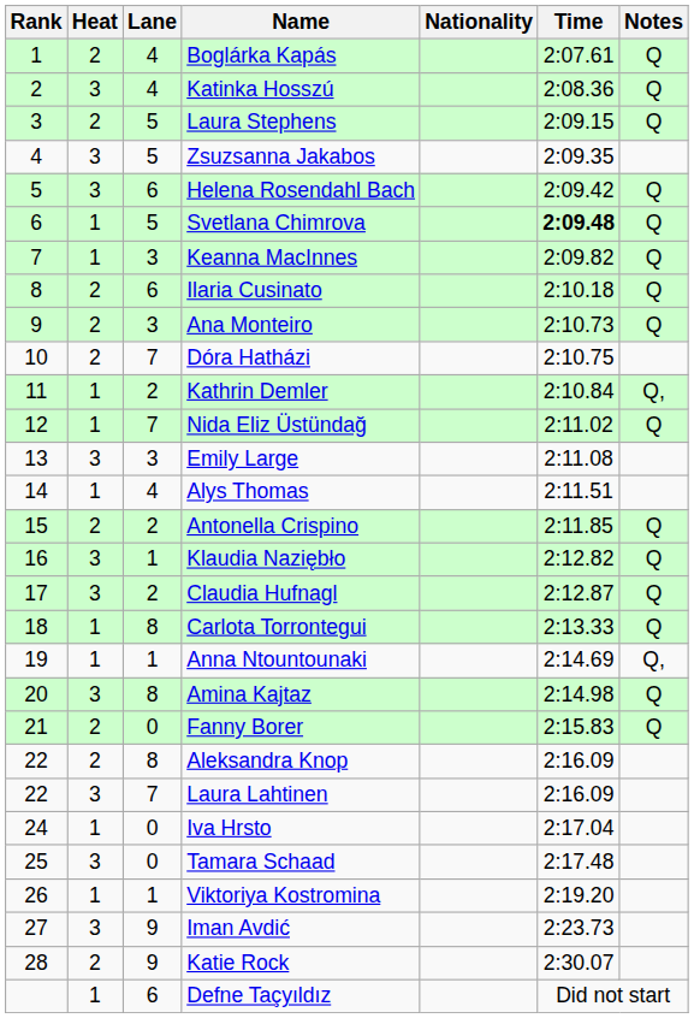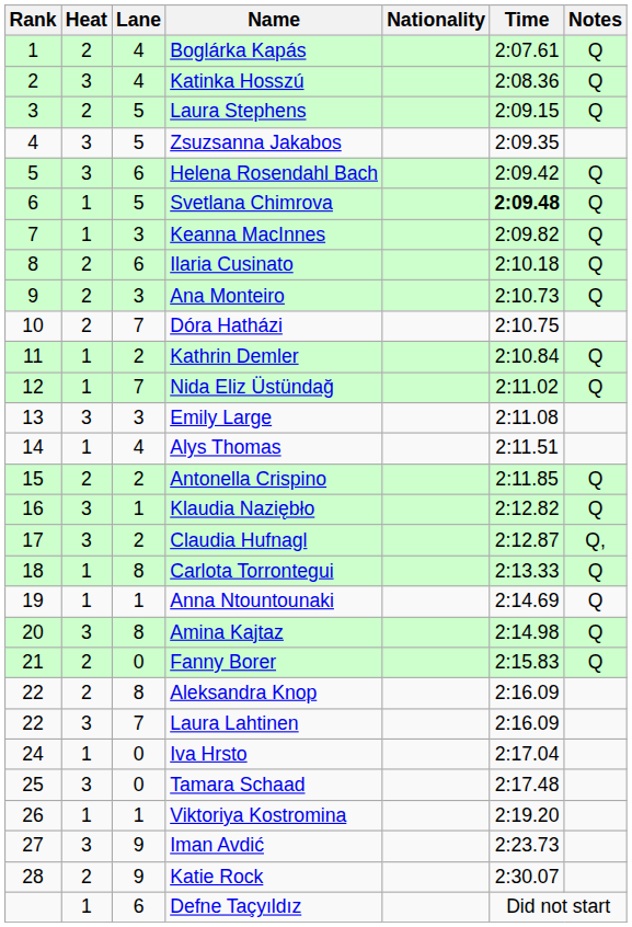 <table class="wikitable sortable" style="text-align:center">
 <tr>
 <th>Rank</th>
 <th>Heat</th>
 <th>Lane</th>
 <th>Name</th>
 <th>Nationality</th>
 <th>Time</th>
 <th>Notes</th>
 </tr>
 <tr bgcolor=ccffcc>
 <td>1</td>
 <td>2</td>
 <td>4</td>
 <td align=left><a href='#'>Boglárka Kapás</a></td>
 <td align=left></td>
 <td>2:07.61</td>
 <td>Q</td>
 </tr>
 <tr bgcolor=ccffcc>
 <td>2</td>
 <td>3</td>
 <td>4</td>
 <td align=left><a href='#'>Katinka Hosszú</a></td>
 <td align=left></td>
 <td>2:08.36</td>
 <td>Q</td>
 </tr>
 <tr bgcolor=ccffcc>
 <td>3</td>
 <td>2</td>
 <td>5</td>
 <td align=left><a href='#'>Laura Stephens</a></td>
 <td align=left></td>
 <td>2:09.15</td>
 <td>Q</td>
 </tr>
 <tr>
 <td>4</td>
 <td>3</td>
 <td>5</td>
 <td align=left><a href='#'>Zsuzsanna Jakabos</a></td>
 <td align=left></td>
 <td>2:09.35</td>
 <td></td>
 </tr>
 <tr bgcolor=ccffcc>
 <td>5</td>
 <td>3</td>
 <td>6</td>
 <td align=left><a href='#'>Helena Rosendahl Bach</a></td>
 <td align=left></td>
 <td>2:09.42</td>
 <td>Q</td>
 </tr>
 <tr bgcolor=ccffcc>
 <td>6</td>
 <td>1</td>
 <td>5</td>
 <td align=left><a href='#'>Svetlana Chimrova</a></td>
 <td align=left></td>
 <td><strong>2:09.48</strong></td>
 <td>Q</td>
 </tr>
 <tr bgcolor=ccffcc>
 <td>7</td>
 <td>1</td>
 <td>3</td>
 <td align=left><a href='#'>Keanna MacInnes</a></td>
 <td align=left></td>
 <td>2:09.82</td>
 <td>Q</td>
 </tr>
 <tr bgcolor=ccffcc>
 <td>8</td>
 <td>2</td>
 <td>6</td>
 <td align=left><a href='#'>Ilaria Cusinato</a></td>
 <td align=left></td>
 <td>2:10.18</td>
 <td>Q</td>
 </tr>
 <tr bgcolor=ccffcc>
 <td>9</td>
 <td>2</td>
 <td>3</td>
 <td align=left><a href='#'>Ana Monteiro</a></td>
 <td align=left></td>
 <td>2:10.73</td>
 <td>Q</td>
 </tr>
 <tr>
 <td>10</td>
 <td>2</td>
 <td>7</td>
 <td align=left><a href='#'>Dóra Hatházi</a></td>
 <td align=left></td>
 <td>2:10.75</td>
 <td></td>
 </tr>
 <tr bgcolor=ccffcc>
 <td>11</td>
 <td>1</td>
 <td>2</td>
 <td align=left><a href='#'>Kathrin Demler</a></td>
 <td align=left></td>
 <td>2:10.84</td>
-<td>Q, </td>
+<td>Q</td>
 </tr>
 <tr bgcolor=ccffcc>
 <td>12</td>
 <td>1</td>
 <td>7</td>
 <td align=left><a href='#'>Nida Eliz Üstündağ</a></td>
 <td align=left></td>
 <td>2:11.02</td>
 <td>Q</td>
 </tr>
 <tr>
 <td>13</td>
 <td>3</td>
 <td>3</td>
 <td align=left><a href='#'>Emily Large</a></td>
 <td align=left></td>
 <td>2:11.08</td>
 <td></td>
 </tr>
 <tr>
 <td>14</td>
 <td>1</td>
 <td>4</td>
 <td align=left><a href='#'>Alys Thomas</a></td>
 <td align=left></td>
 <td>2:11.51</td>
 <td></td>
 </tr>
 <tr bgcolor=ccffcc>
 <td>15</td>
 <td>2</td>
 <td>2</td>
 <td align=left><a href='#'>Antonella Crispino</a></td>
 <td align=left></td>
 <td>2:11.85</td>
 <td>Q</td>
 </tr>
 <tr bgcolor=ccffcc>
 <td>16</td>
 <td>3</td>
 <td>1</td>
 <td align=left><a href='#'>Klaudia Naziębło</a></td>
 <td align=left></td>
 <td>2:12.82</td>
 <td>Q</td>
 </tr>
 <tr bgcolor=ccffcc>
 <td>17</td>
 <td>3</td>
 <td>2</td>
 <td align=left><a href='#'>Claudia Hufnagl</a></td>
 <td align=left></td>
 <td>2:12.87</td>
-<td>Q</td>
+<td>Q, </td>
 </tr>
 <tr bgcolor=ccffcc>
 <td>18</td>
 <td>1</td>
 <td>8</td>
 <td align=left><a href='#'>Carlota Torrontegui</a></td>
 <td align=left></td>
 <td>2:13.33</td>
 <td>Q</td>
 </tr>
 <tr>
 <td>19</td>
 <td>1</td>
 <td>1</td>
 <td align=left><a href='#'>Anna Ntountounaki</a></td>
 <td align=left></td>
 <td>2:14.69</td>
-<td>Q, </td>
+<td>Q</td>
 </tr>
 <tr bgcolor=ccffcc>
 <td>20</td>
 <td>3</td>
 <td>8</td>
 <td align=left><a href='#'>Amina Kajtaz</a></td>
 <td align=left></td>
 <td>2:14.98</td>
 <td>Q</td>
 </tr>
 <tr bgcolor=ccffcc>
 <td>21</td>
 <td>2</td>
 <td>0</td>
 <td align=left><a href='#'>Fanny Borer</a></td>
 <td align=left></td>
 <td>2:15.83</td>
 <td>Q</td>
 </tr>
 <tr>
 <td>22</td>
 <td>2</td>
 <td>8</td>
 <td align=left><a href='#'>Aleksandra Knop</a></td>
 <td align=left></td>
 <td>2:16.09</td>
 <td></td>
 </tr>
 <tr>
 <td>22</td>
 <td>3</td>
 <td>7</td>
 <td align=left><a href='#'>Laura Lahtinen</a></td>
 <td align=left></td>
 <td>2:16.09</td>
 <td></td>
 </tr>
 <tr>
 <td>24</td>
 <td>1</td>
 <td>0</td>
 <td align=left><a href='#'>Iva Hrsto</a></td>
 <td align=left></td>
 <td>2:17.04</td>
 <td></td>
 </tr>
 <tr>
 <td>25</td>
 <td>3</td>
 <td>0</td>
 <td align=left><a href='#'>Tamara Schaad</a></td>
 <td align=left></td>
 <td>2:17.48</td>
 <td></td>
 </tr>
 <tr>
 <td>26</td>
 <td>1</td>
 <td>1</td>
 <td align=left><a href='#'>Viktoriya Kostromina</a></td>
 <td align=left></td>
 <td>2:19.20</td>
 <td></td>
 </tr>
 <tr>
 <td>27</td>
 <td>3</td>
 <td>9</td>
 <td align=left><a href='#'>Iman Avdić</a></td>
 <td align=left></td>
 <td>2:23.73</td>
 <td></td>
 </tr>
 <tr>
 <td>28</td>
 <td>2</td>
 <td>9</td>
 <td align=left><a href='#'>Katie Rock</a></td>
 <td align=left></td>
 <td>2:30.07</td>
 <td></td>
 </tr>
 <tr>
 <td></td>
 <td>1</td>
 <td>6</td>
 <td align=left><a href='#'>Defne Taçyıldız</a></td>
 <td align=left></td>
 <td colspan=2>Did not start</td>
 </tr>
 </table>
